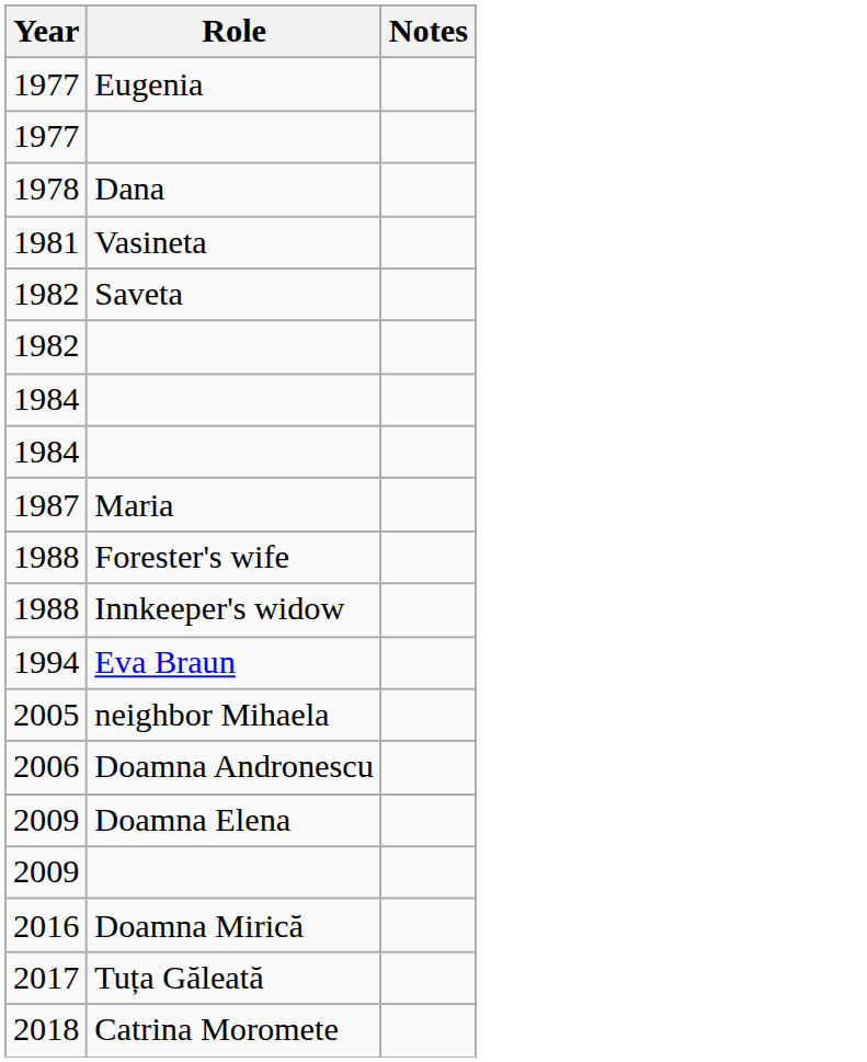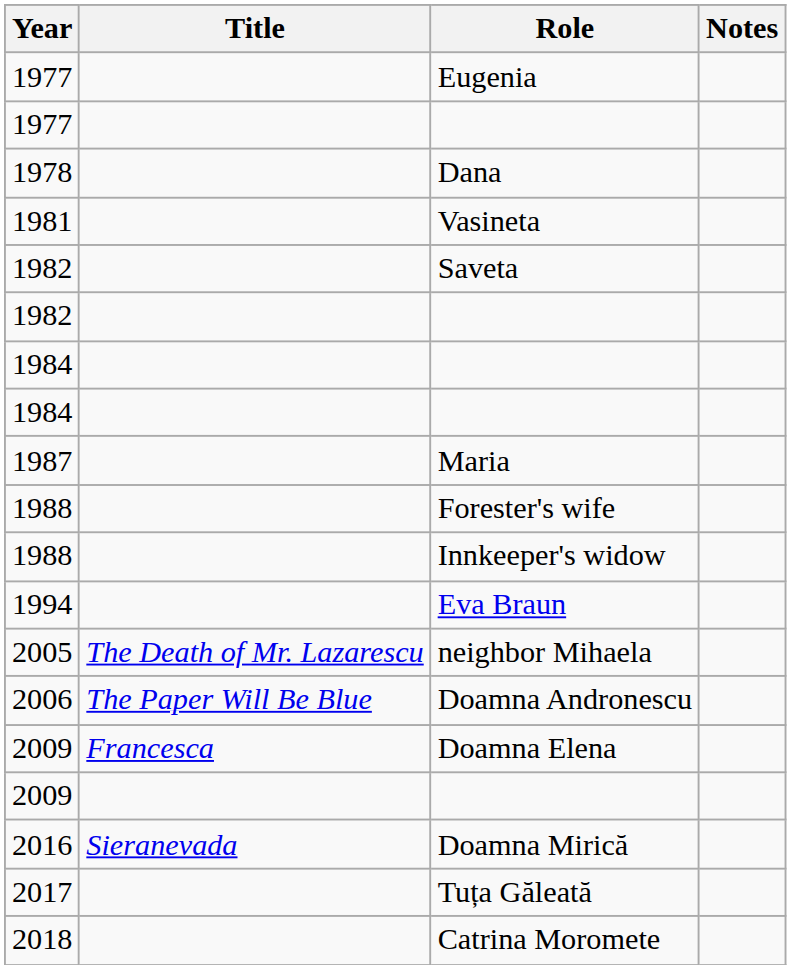 <table class="wikitable sortable">
 <tr>
 <th>Year</th>
+<th>Title</th>
 <th>Role</th>
 <th class="unsortable">Notes</th>
 </tr>
 <tr>
 <td>1977</td>
+<td><em></em></td>
 <td>Eugenia</td>
 <td></td>
 </tr>
 <tr>
 <td>1977</td>
+<td><em></em></td>
 <td></td>
 <td></td>
 </tr>
 <tr>
 <td>1978</td>
+<td><em></em></td>
 <td>Dana</td>
 <td></td>
 </tr>
 <tr>
 <td>1981</td>
+<td><em></em></td>
 <td>Vasineta</td>
 <td></td>
 </tr>
 <tr>
 <td>1982</td>
+<td><em></em></td>
 <td>Saveta</td>
 <td></td>
 </tr>
 <tr>
 <td>1982</td>
+<td><em></em></td>
 <td></td>
 <td></td>
 </tr>
 <tr>
 <td>1984</td>
+<td><em></em></td>
 <td></td>
 <td></td>
 </tr>
 <tr>
 <td>1984</td>
+<td><em></em></td>
 <td></td>
 <td></td>
 </tr>
 <tr>
 <td>1987</td>
+<td><em></em></td>
 <td>Maria</td>
 <td></td>
 </tr>
 <tr>
 <td>1988</td>
+<td><em></em></td>
 <td>Forester's wife</td>
 <td></td>
 </tr>
 <tr>
 <td>1988</td>
+<td><em></em></td>
 <td>Innkeeper's widow</td>
 <td></td>
 </tr>
 <tr>
 <td>1994</td>
+<td><em></em></td>
 <td><a href='#'>Eva Braun</a></td>
 <td></td>
 </tr>
 <tr>
 <td>2005</td>
+<td><em><a href='#'>The Death of Mr. Lazarescu</a></em></td>
 <td>neighbor Mihaela</td>
 <td></td>
 </tr>
 <tr>
 <td>2006</td>
+<td><em><a href='#'>The Paper Will Be Blue</a></em></td>
 <td>Doamna Andronescu</td>
 <td></td>
 </tr>
 <tr>
 <td>2009</td>
+<td><em><a href='#'>Francesca</a></em></td>
 <td>Doamna Elena</td>
 <td></td>
 </tr>
 <tr>
 <td>2009</td>
+<td><em></em></td>
 <td></td>
 <td></td>
 </tr>
 <tr>
 <td>2016</td>
+<td><em><a href='#'>Sieranevada</a></em></td>
 <td>Doamna Mirică</td>
 <td></td>
 </tr>
 <tr>
 <td>2017</td>
+<td><em></em></td>
 <td>Tuța Găleată</td>
 <td></td>
 </tr>
 <tr>
 <td>2018</td>
+<td><em></em></td>
 <td>Catrina Moromete</td>
 <td></td>
 </tr>
 </table>
